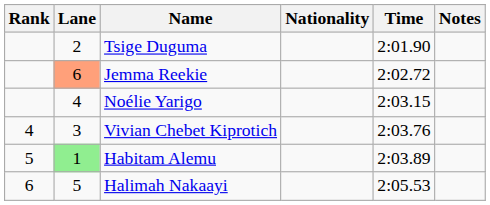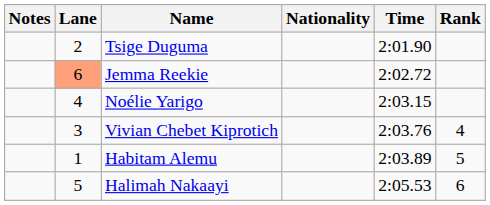 <table class="wikitable sortable" style="text-align:center">
 <tr>
-<th>Rank</th>
+<th>Notes</th>
 <th>Lane</th>
 <th>Name</th>
 <th>Nationality</th>
 <th>Time</th>
-<th>Notes</th>
+<th>Rank</th>
 </tr>
 <tr>
 <td></td>
 <td>2</td>
 <td align="left"><a href='#'>Tsige Duguma</a></td>
 <td align=left></td>
 <td>2:01.90</td>
 <td></td>
 </tr>
 <tr>
 <td></td>
 <td style="background: lightsalmon;">6</td>
 <td align="left"><a href='#'>Jemma Reekie</a></td>
 <td align=left></td>
 <td>2:02.72</td>
 <td></td>
 </tr>
 <tr>
 <td></td>
 <td>4</td>
 <td align="left"><a href='#'>Noélie Yarigo</a></td>
 <td align=left></td>
 <td>2:03.15</td>
 <td></td>
 </tr>
 <tr>
-<td>4</td>
+<td></td>
 <td>3</td>
 <td align="left"><a href='#'>Vivian Chebet Kiprotich</a></td>
 <td align=left></td>
 <td>2:03.76</td>
-<td></td>
+<td>4</td>
 </tr>
 <tr>
-<td>5</td>
-<td style="background: lightgreen;">1</td>
+<td></td>
+<td>1</td>
 <td align="left"><a href='#'>Habitam Alemu</a></td>
 <td align=left></td>
 <td>2:03.89</td>
-<td></td>
+<td>5</td>
 </tr>
 <tr>
-<td>6</td>
+<td></td>
 <td>5</td>
 <td align="left"><a href='#'>Halimah Nakaayi</a></td>
 <td align=left></td>
 <td>2:05.53</td>
-<td></td>
+<td>6</td>
 </tr>
 </table>
